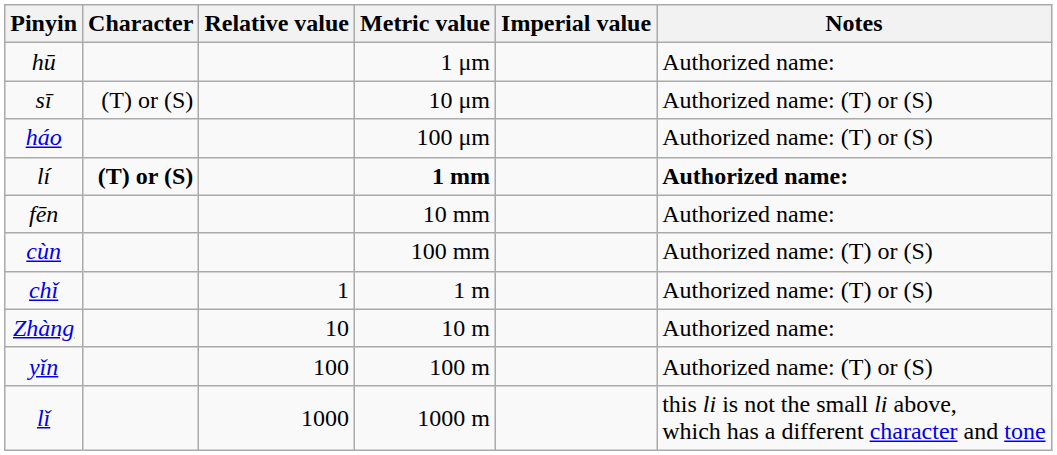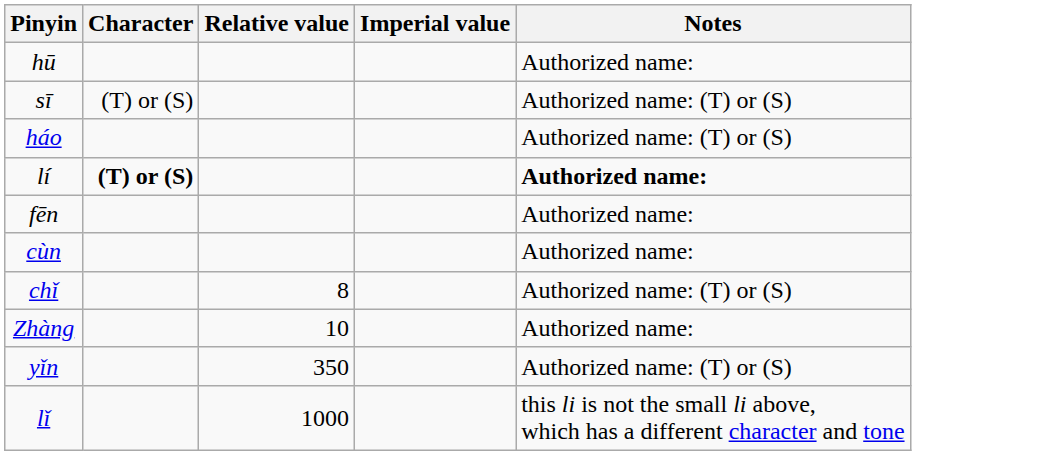 <table class="wikitable">
 <tr>
 <th>Pinyin</th>
 <th>Character</th>
 <th>Relative value</th>
-<th>Metric value</th>
 <th>Imperial value</th>
 <th>Notes</th>
 </tr>
 <tr align=right>
 <td align=center><em>hū</em></td>
 <td></td>
 <td></td>
-<td>1 μm</td>
 <td></td>
 <td align=left>Authorized name: </td>
 </tr>
 <tr align=right>
 <td align=center><em>sī</em></td>
 <td> (T) or  (S)</td>
 <td></td>
-<td>10 μm</td>
 <td></td>
 <td align=left>Authorized name:  (T) or  (S)</td>
 </tr>
 <tr align=right>
 <td align=center><em><a href='#'>háo</a></em></td>
 <td></td>
 <td></td>
-<td>100 μm</td>
 <td></td>
 <td align=left>Authorized name:  (T) or  (S)</td>
 </tr>
 <tr align=right>
 <td align=center><em>lí</em></td>
 <td><strong> (T) or  (S)</strong></td>
 <td><strong></strong></td>
-<td><strong>1 mm</strong></td>
 <td></td>
 <td align=left><strong>Authorized name: </strong></td>
 </tr>
 <tr align=right>
 <td align=center><em>fēn</em></td>
 <td></td>
 <td></td>
-<td>10 mm</td>
 <td></td>
 <td align=left>Authorized name: </td>
 </tr>
 <tr align=right>
 <td align=center><em><a href='#'>cùn</a></em></td>
 <td></td>
 <td></td>
-<td>100 mm</td>
 <td></td>
-<td align=left>Authorized name:  (T) or  (S)</td>
+<td align=left>Authorized name: </td>
 </tr>
 <tr align=right>
 <td align=center><em><a href='#'>chǐ</a></em></td>
 <td></td>
-<td>1</td>
-<td>1 m</td>
+<td>8</td>
 <td></td>
 <td align=left>Authorized name: (T) or (S)</td>
 </tr>
 <tr align=right>
 <td align=center><em><a href='#'>Zhàng</a></em></td>
 <td></td>
 <td>10</td>
-<td>10 m</td>
 <td></td>
 <td align=left>Authorized name: </td>
 </tr>
 <tr align=right>
 <td align=center><em><a href='#'>yǐn</a></em></td>
 <td></td>
-<td>100</td>
-<td>100 m</td>
+<td>350</td>
 <td></td>
 <td align=left>Authorized name: (T) or (S)</td>
 </tr>
 <tr align=right>
 <td align=center><em><a href='#'>lǐ</a></em></td>
 <td></td>
 <td>1000</td>
-<td>1000 m</td>
 <td></td>
 <td align=left>this <em>li</em> is not the small <em>li</em> above,<br> which has a different <a href='#'>character</a> and <a href='#'>tone</a></td>
 </tr>
 </table>
